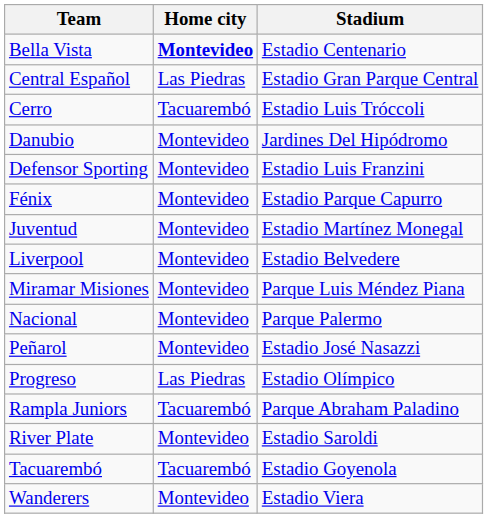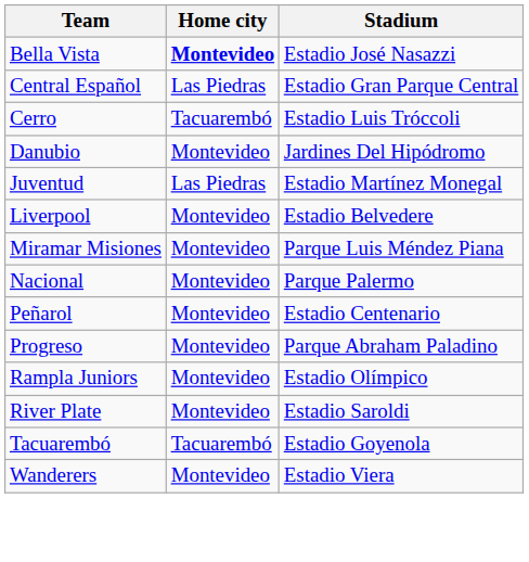 <table class="wikitable sortable" style="text-align: left">
 <tr>
 <th>Team</th>
 <th>Home city</th>
 <th>Stadium</th>
 </tr>
 <tr>
 <td><a href='#'>Bella Vista</a></td>
 <td><strong><a href='#'>Montevideo</a></strong></td>
-<td><a href='#'>Estadio Centenario</a></td>
+<td><a href='#'>Estadio José Nasazzi</a></td>
 </tr>
 <tr>
 <td><a href='#'>Central Español</a></td>
 <td><a href='#'>Las Piedras</a></td>
 <td><a href='#'>Estadio Gran Parque Central</a></td>
 </tr>
 <tr>
 <td><a href='#'>Cerro</a></td>
 <td><a href='#'>Tacuarembó</a></td>
 <td><a href='#'>Estadio Luis Tróccoli</a></td>
 </tr>
 <tr>
 <td><a href='#'>Danubio</a></td>
 <td><a href='#'>Montevideo</a></td>
 <td><a href='#'>Jardines Del Hipódromo</a></td>
 </tr>
 <tr>
-<td><a href='#'>Defensor Sporting</a></td>
-<td><a href='#'>Montevideo</a></td>
-<td><a href='#'>Estadio Luis Franzini</a></td>
-</tr>
-<tr>
-<td><a href='#'>Fénix</a></td>
-<td><a href='#'>Montevideo</a></td>
-<td><a href='#'>Estadio Parque Capurro</a></td>
-</tr>
-<tr>
 <td><a href='#'>Juventud</a></td>
-<td><a href='#'>Montevideo</a></td>
+<td><a href='#'>Las Piedras</a></td>
 <td><a href='#'>Estadio Martínez Monegal</a></td>
 </tr>
 <tr>
 <td><a href='#'>Liverpool</a></td>
 <td><a href='#'>Montevideo</a></td>
 <td><a href='#'>Estadio Belvedere</a></td>
 </tr>
 <tr>
 <td><a href='#'>Miramar Misiones</a></td>
 <td><a href='#'>Montevideo</a></td>
 <td><a href='#'>Parque Luis Méndez Piana</a></td>
 </tr>
 <tr>
 <td><a href='#'>Nacional</a></td>
 <td><a href='#'>Montevideo</a></td>
 <td><a href='#'>Parque Palermo</a></td>
 </tr>
 <tr>
 <td><a href='#'>Peñarol</a></td>
 <td><a href='#'>Montevideo</a></td>
-<td><a href='#'>Estadio José Nasazzi</a></td>
+<td><a href='#'>Estadio Centenario</a></td>
 </tr>
 <tr>
 <td><a href='#'>Progreso</a></td>
-<td><a href='#'>Las Piedras</a></td>
-<td><a href='#'>Estadio Olímpico</a></td>
+<td><a href='#'>Montevideo</a></td>
+<td><a href='#'>Parque Abraham Paladino</a></td>
 </tr>
 <tr>
 <td><a href='#'>Rampla Juniors</a></td>
-<td><a href='#'>Tacuarembó</a></td>
-<td><a href='#'>Parque Abraham Paladino</a></td>
+<td><a href='#'>Montevideo</a></td>
+<td><a href='#'>Estadio Olímpico</a></td>
 </tr>
 <tr>
 <td><a href='#'>River Plate</a></td>
 <td><a href='#'>Montevideo</a></td>
 <td><a href='#'>Estadio Saroldi</a></td>
 </tr>
 <tr>
 <td><a href='#'>Tacuarembó</a></td>
 <td><a href='#'>Tacuarembó</a></td>
 <td><a href='#'>Estadio Goyenola</a></td>
 </tr>
 <tr>
 <td><a href='#'>Wanderers</a></td>
 <td><a href='#'>Montevideo</a></td>
 <td><a href='#'>Estadio Viera</a></td>
 </tr>
 </table>
